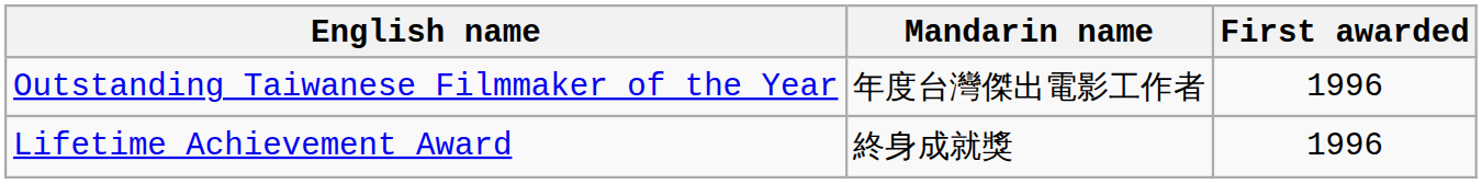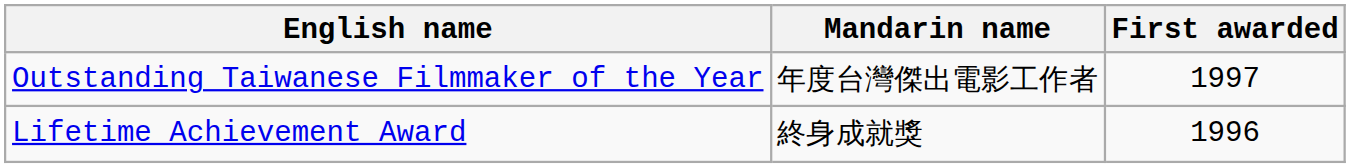 <table class="wikitable">
 <tr align="left">
 <th>English name</th>
 <th>Mandarin name</th>
 <th>First awarded</th>
 </tr>
 <tr>
 <td><a href='#'>Outstanding Taiwanese Filmmaker of the Year</a></td>
 <td>年度台灣傑出電影工作者</td>
-<td align="center">1996</td>
+<td align="center">1997</td>
 </tr>
 <tr>
 <td><a href='#'>Lifetime Achievement Award</a></td>
 <td>終身成就獎</td>
 <td align="center">1996</td>
 </tr>
 </table>
